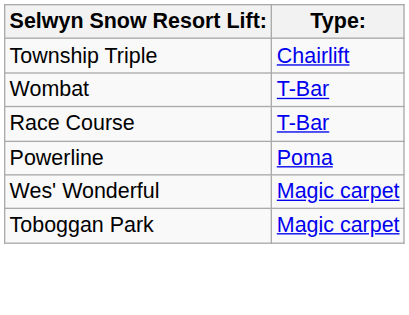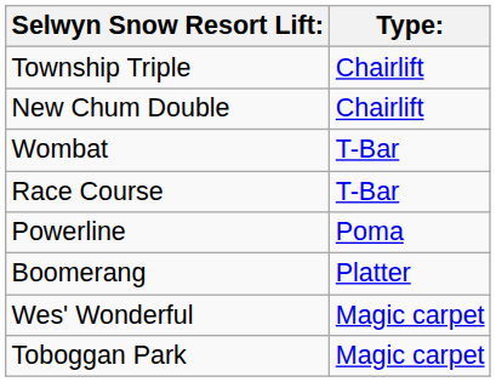 <table class="wikitable">
 <tr>
 <th>Selwyn Snow Resort Lift:</th>
 <th>Type:</th>
 </tr>
 <tr>
 <td>Township Triple</td>
+<td><a href='#'>Chairlift</a></td>
+</tr>
+<tr>
+<td>New Chum Double</td>
 <td><a href='#'>Chairlift</a></td>
 </tr>
 <tr>
 <td>Wombat</td>
 <td><a href='#'>T-Bar</a></td>
 </tr>
 <tr>
 <td>Race Course</td>
 <td><a href='#'>T-Bar</a></td>
 </tr>
 <tr>
 <td>Powerline</td>
 <td><a href='#'>Poma</a></td>
 </tr>
 <tr>
+<td>Boomerang</td>
+<td><a href='#'>Platter</a></td>
+</tr>
+<tr>
 <td>Wes' Wonderful</td>
 <td><a href='#'>Magic carpet</a></td>
 </tr>
 <tr>
 <td>Toboggan Park</td>
 <td><a href='#'>Magic carpet</a></td>
 </tr>
 </table>
